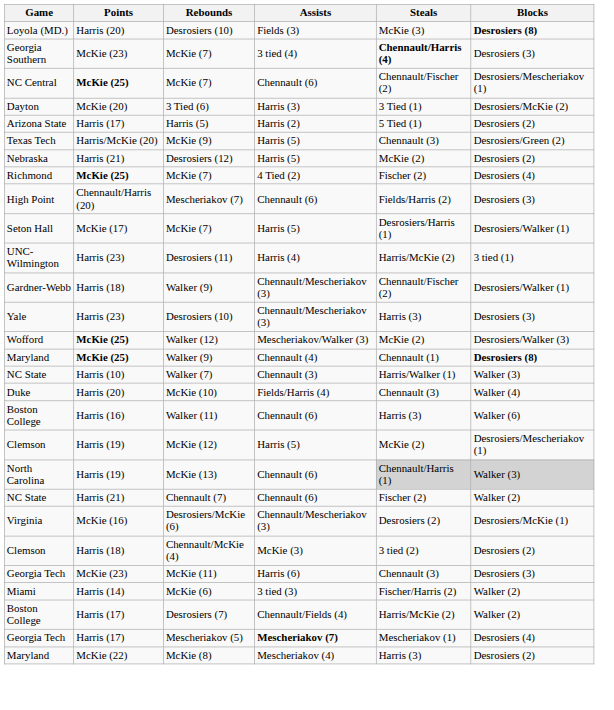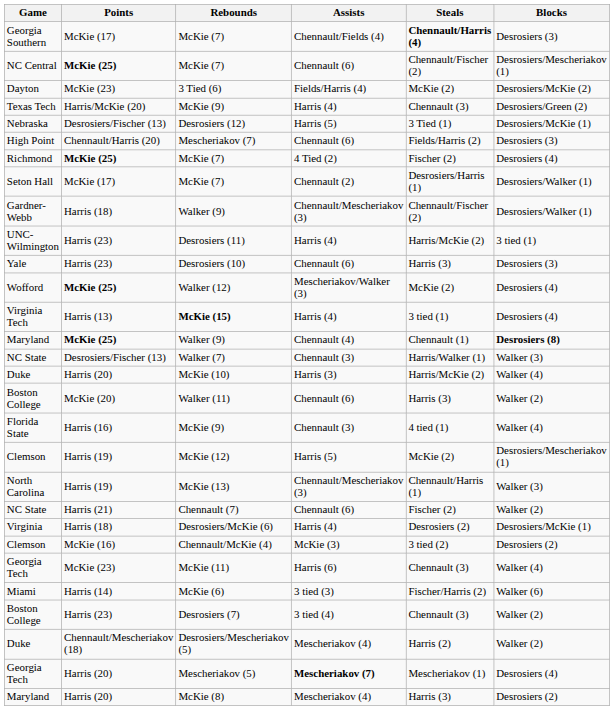 <table class="wikitable">
 <tr>
 <th>Game</th>
 <th>Points</th>
 <th>Rebounds</th>
 <th>Assists</th>
 <th>Steals</th>
 <th>Blocks</th>
 </tr>
 <tr>
-<td>Loyola (MD.)</td>
-<td>Harris (20)</td>
-<td>Desrosiers (10)</td>
-<td>Fields (3)</td>
-<td>McKie (3)</td>
-<td><strong>Desrosiers (8)</strong></td>
-</tr>
-<tr>
 <td>Georgia Southern</td>
-<td>McKie (23)</td>
+<td>McKie (17)</td>
 <td>McKie (7)</td>
-<td>3 tied (4)</td>
+<td>Chennault/Fields (4)</td>
 <td><strong>Chennault/Harris (4)</strong></td>
 <td>Desrosiers (3)</td>
 </tr>
 <tr>
 <td>NC Central</td>
 <td><strong>McKie (25)</strong></td>
 <td>McKie (7)</td>
 <td>Chennault (6)</td>
 <td>Chennault/Fischer (2)</td>
 <td>Desrosiers/Mescheriakov (1)</td>
 </tr>
 <tr>
 <td>Dayton</td>
-<td>McKie (20)</td>
+<td>McKie (23)</td>
 <td>3 Tied (6)</td>
-<td>Harris (3)</td>
-<td>3 Tied (1)</td>
+<td>Fields/Harris (4)</td>
+<td>McKie (2)</td>
 <td>Desrosiers/McKie (2)</td>
-</tr>
-<tr>
-<td>Arizona State</td>
-<td>Harris (17)</td>
-<td>Harris (5)</td>
-<td>Harris (2)</td>
-<td>5 Tied (1)</td>
-<td>Desrosiers (2)</td>
 </tr>
 <tr>
 <td>Texas Tech</td>
 <td>Harris/McKie (20)</td>
 <td>McKie (9)</td>
-<td>Harris (5)</td>
+<td>Harris (4)</td>
 <td>Chennault (3)</td>
 <td>Desrosiers/Green (2)</td>
 </tr>
 <tr>
 <td>Nebraska</td>
-<td>Harris (21)</td>
+<td>Desrosiers/Fischer (13)</td>
 <td>Desrosiers (12)</td>
 <td>Harris (5)</td>
-<td>McKie (2)</td>
-<td>Desrosiers (2)</td>
+<td>3 Tied (1)</td>
+<td>Desrosiers/McKie (1)</td>
+</tr>
+<tr>
+<td>High Point</td>
+<td>Chennault/Harris (20)</td>
+<td>Mescheriakov (7)</td>
+<td>Chennault (6)</td>
+<td>Fields/Harris (2)</td>
+<td>Desrosiers (3)</td>
 </tr>
 <tr>
 <td>Richmond</td>
 <td><strong>McKie (25)</strong></td>
 <td>McKie (7)</td>
 <td>4 Tied (2)</td>
 <td>Fischer (2)</td>
 <td>Desrosiers (4)</td>
 </tr>
 <tr>
-<td>High Point</td>
-<td>Chennault/Harris (20)</td>
-<td>Mescheriakov (7)</td>
-<td>Chennault (6)</td>
-<td>Fields/Harris (2)</td>
-<td>Desrosiers (3)</td>
-</tr>
-<tr>
 <td>Seton Hall</td>
 <td>McKie (17)</td>
 <td>McKie (7)</td>
-<td>Harris (5)</td>
+<td>Chennault (2)</td>
 <td>Desrosiers/Harris (1)</td>
+<td>Desrosiers/Walker (1)</td>
+</tr>
+<tr>
+<td>Gardner-Webb</td>
+<td>Harris (18)</td>
+<td>Walker (9)</td>
+<td>Chennault/Mescheriakov (3)</td>
+<td>Chennault/Fischer (2)</td>
 <td>Desrosiers/Walker (1)</td>
 </tr>
 <tr>
 <td>UNC-Wilmington</td>
 <td>Harris (23)</td>
 <td>Desrosiers (11)</td>
 <td>Harris (4)</td>
 <td>Harris/McKie (2)</td>
 <td>3 tied (1)</td>
 </tr>
 <tr>
-<td>Gardner-Webb</td>
-<td>Harris (18)</td>
-<td>Walker (9)</td>
-<td>Chennault/Mescheriakov (3)</td>
-<td>Chennault/Fischer (2)</td>
-<td>Desrosiers/Walker (1)</td>
-</tr>
-<tr>
 <td>Yale</td>
 <td>Harris (23)</td>
 <td>Desrosiers (10)</td>
-<td>Chennault/Mescheriakov (3)</td>
+<td>Chennault (6)</td>
 <td>Harris (3)</td>
 <td>Desrosiers (3)</td>
 </tr>
 <tr>
 <td>Wofford</td>
 <td><strong>McKie (25)</strong></td>
 <td>Walker (12)</td>
 <td>Mescheriakov/Walker (3)</td>
 <td>McKie (2)</td>
-<td>Desrosiers/Walker (3)</td>
+<td>Desrosiers (4)</td>
+</tr>
+<tr>
+<td>Virginia Tech</td>
+<td>Harris (13)</td>
+<td><strong>McKie (15)</strong></td>
+<td>Harris (4)</td>
+<td>3 tied (1)</td>
+<td>Desrosiers (4)</td>
 </tr>
 <tr>
 <td>Maryland</td>
 <td><strong>McKie (25)</strong></td>
 <td>Walker (9)</td>
 <td>Chennault (4)</td>
 <td>Chennault (1)</td>
 <td><strong>Desrosiers (8)</strong></td>
 </tr>
 <tr>
 <td>NC State</td>
-<td>Harris (10)</td>
+<td>Desrosiers/Fischer (13)</td>
 <td>Walker (7)</td>
 <td>Chennault (3)</td>
 <td>Harris/Walker (1)</td>
 <td>Walker (3)</td>
 </tr>
 <tr>
 <td>Duke</td>
 <td>Harris (20)</td>
 <td>McKie (10)</td>
-<td>Fields/Harris (4)</td>
-<td>Chennault (3)</td>
+<td>Harris (3)</td>
+<td>Harris/McKie (2)</td>
 <td>Walker (4)</td>
 </tr>
 <tr>
 <td>Boston College</td>
-<td>Harris (16)</td>
+<td>McKie (20)</td>
 <td>Walker (11)</td>
 <td>Chennault (6)</td>
 <td>Harris (3)</td>
-<td>Walker (6)</td>
+<td>Walker (2)</td>
+</tr>
+<tr>
+<td>Florida State</td>
+<td>Harris (16)</td>
+<td>McKie (9)</td>
+<td>Chennault (3)</td>
+<td>4 tied (1)</td>
+<td>Walker (4)</td>
 </tr>
 <tr>
 <td>Clemson</td>
 <td>Harris (19)</td>
 <td>McKie (12)</td>
 <td>Harris (5)</td>
 <td>McKie (2)</td>
 <td>Desrosiers/Mescheriakov (1)</td>
 </tr>
 <tr>
 <td>North Carolina</td>
 <td>Harris (19)</td>
 <td>McKie (13)</td>
-<td>Chennault (6)</td>
-<td style="background: lightgrey;">Chennault/Harris (1)</td>
-<td style="background: lightgrey;">Walker (3)</td>
+<td>Chennault/Mescheriakov (3)</td>
+<td>Chennault/Harris (1)</td>
+<td>Walker (3)</td>
 </tr>
 <tr>
 <td>NC State</td>
 <td>Harris (21)</td>
 <td>Chennault (7)</td>
 <td>Chennault (6)</td>
 <td>Fischer (2)</td>
 <td>Walker (2)</td>
 </tr>
 <tr>
 <td>Virginia</td>
-<td>McKie (16)</td>
+<td>Harris (18)</td>
 <td>Desrosiers/McKie (6)</td>
-<td>Chennault/Mescheriakov (3)</td>
+<td>Harris (4)</td>
 <td>Desrosiers (2)</td>
 <td>Desrosiers/McKie (1)</td>
 </tr>
 <tr>
 <td>Clemson</td>
-<td>Harris (18)</td>
+<td>McKie (16)</td>
 <td>Chennault/McKie (4)</td>
 <td>McKie (3)</td>
 <td>3 tied (2)</td>
 <td>Desrosiers (2)</td>
 </tr>
 <tr>
 <td>Georgia Tech</td>
 <td>McKie (23)</td>
 <td>McKie (11)</td>
 <td>Harris (6)</td>
 <td>Chennault (3)</td>
-<td>Desrosiers (3)</td>
+<td>Walker (4)</td>
 </tr>
 <tr>
 <td>Miami</td>
 <td>Harris (14)</td>
 <td>McKie (6)</td>
 <td>3 tied (3)</td>
 <td>Fischer/Harris (2)</td>
+<td>Walker (6)</td>
+</tr>
+<tr>
+<td>Boston College</td>
+<td>Harris (23)</td>
+<td>Desrosiers (7)</td>
+<td>3 tied (4)</td>
+<td>Chennault (3)</td>
 <td>Walker (2)</td>
 </tr>
 <tr>
-<td>Boston College</td>
-<td>Harris (17)</td>
-<td>Desrosiers (7)</td>
-<td>Chennault/Fields (4)</td>
-<td>Harris/McKie (2)</td>
+<td>Duke</td>
+<td>Chennault/Mescheriakov (18)</td>
+<td>Desrosiers/Mescheriakov (5)</td>
+<td>Mescheriakov (4)</td>
+<td>Harris (2)</td>
 <td>Walker (2)</td>
 </tr>
 <tr>
 <td>Georgia Tech</td>
-<td>Harris (17)</td>
+<td>Harris (20)</td>
 <td>Mescheriakov (5)</td>
 <td><strong>Mescheriakov (7)</strong></td>
 <td>Mescheriakov (1)</td>
 <td>Desrosiers (4)</td>
 </tr>
 <tr>
 <td>Maryland</td>
-<td>McKie (22)</td>
+<td>Harris (20)</td>
 <td>McKie (8)</td>
 <td>Mescheriakov (4)</td>
 <td>Harris (3)</td>
 <td>Desrosiers (2)</td>
 </tr>
 </table>
